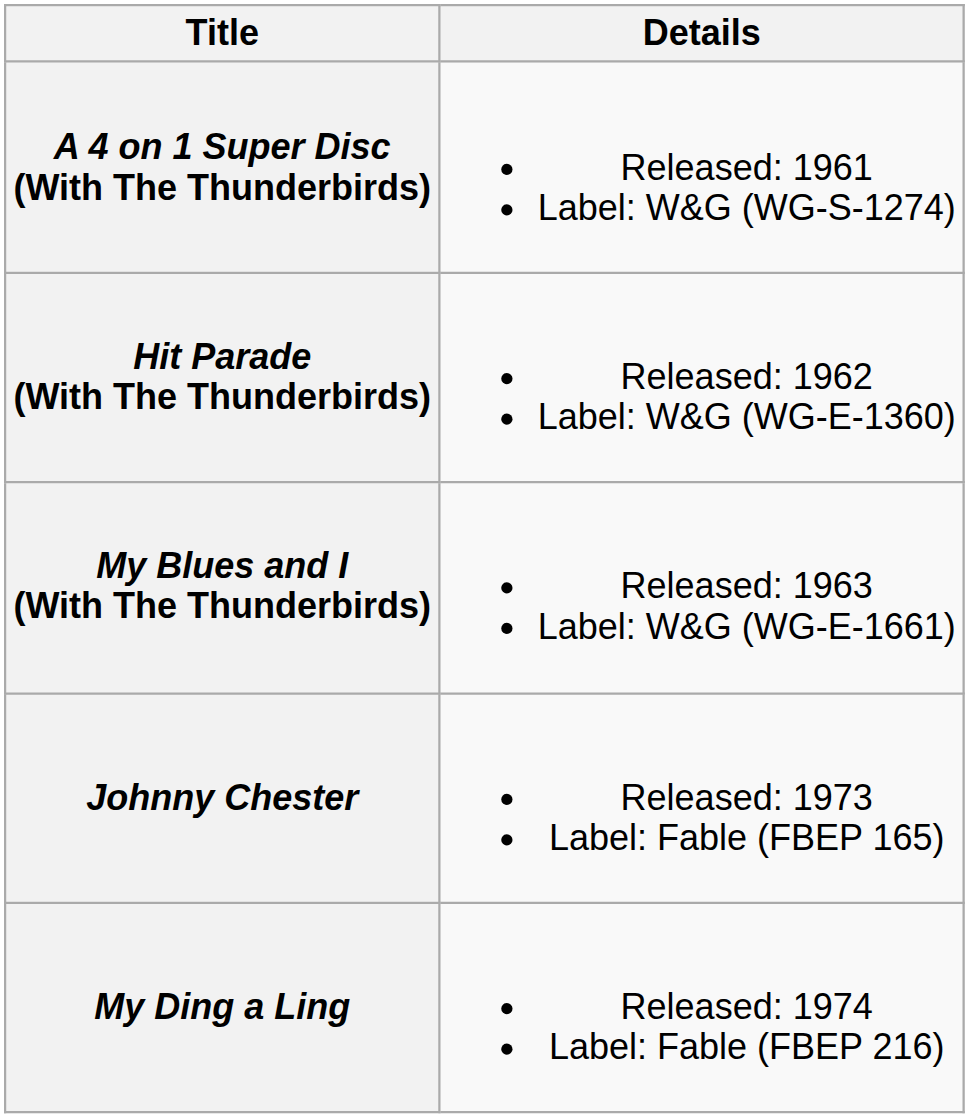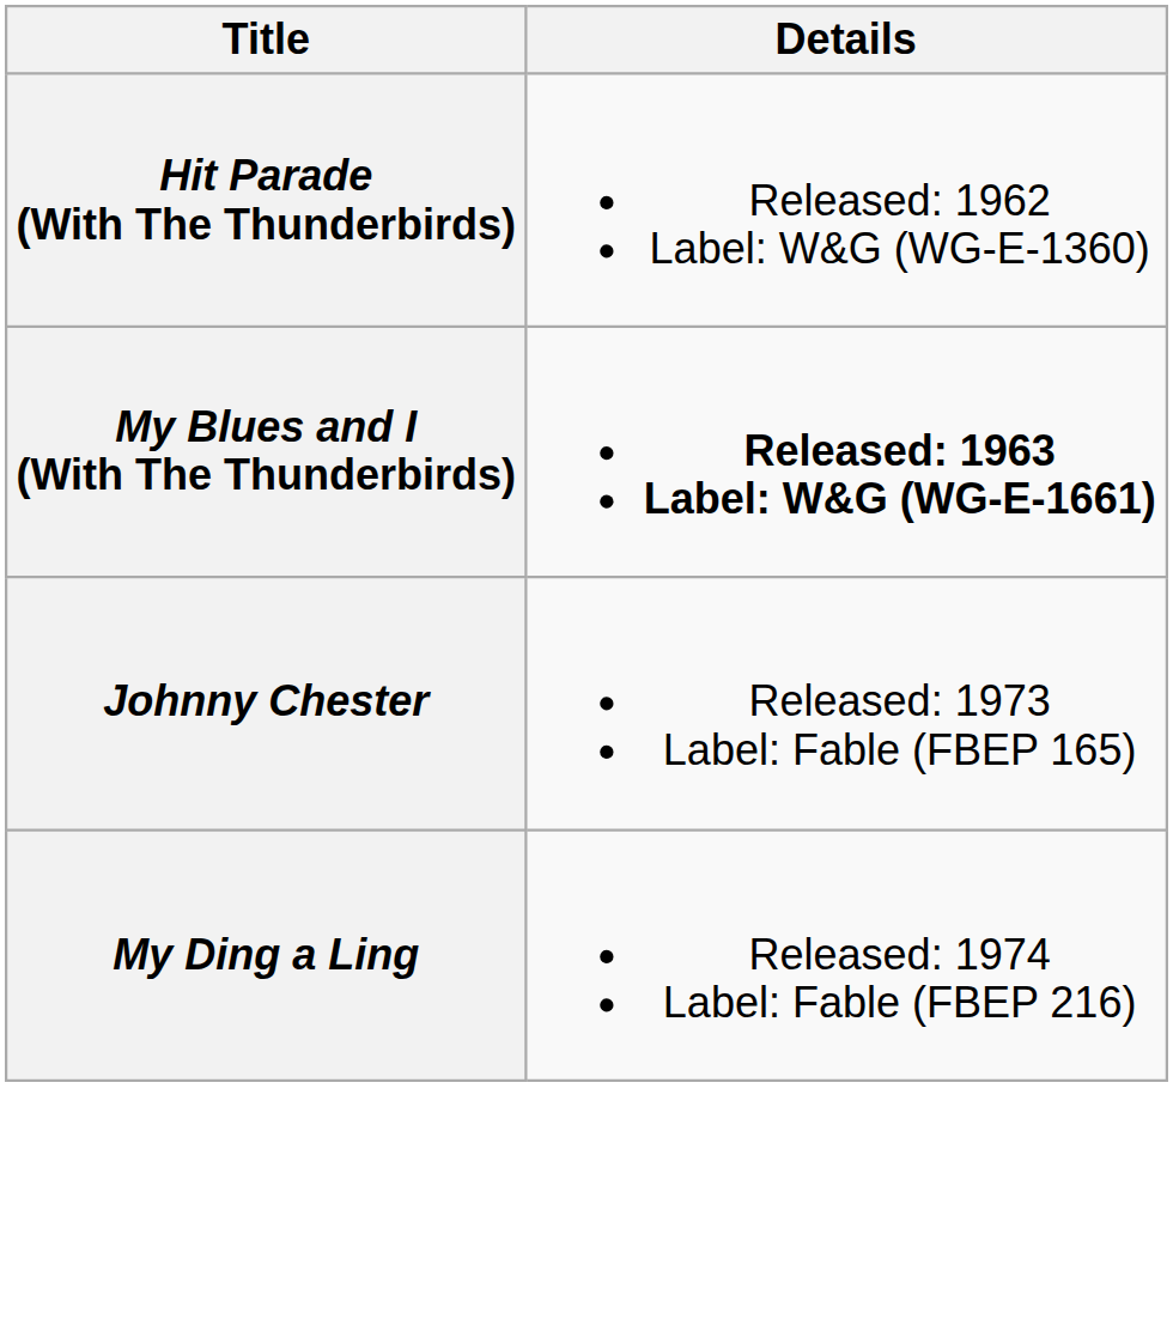 <table class="wikitable plainrowheaders" style="text-align:center;" border="1">
 <tr>
 <th>Title</th>
 <th>Details</th>
-</tr>
-<tr>
-<th scope="row"><em>A 4 on 1 Super Disc</em> <br> (With The Thunderbirds)</th>
-<td><br><ul><li>Released: 1961</li><li>Label: W&G (WG-S-1274)</li></ul></td>
 </tr>
 <tr>
 <th scope="row"><em>Hit Parade</em> <br> (With The Thunderbirds)</th>
 <td><br><ul><li>Released: 1962</li><li>Label: W&G (WG-E-1360)</li></ul></td>
 </tr>
 <tr>
 <th scope="row"><em>My Blues and I</em> <br> (With The Thunderbirds)</th>
-<td><br><ul><li>Released: 1963</li><li>Label: W&G (WG-E-1661)</li></ul></td>
+<td><strong><br><ul><li>Released: 1963</li><li>Label: W&G (WG-E-1661)</li></ul></strong></td>
 </tr>
 <tr>
 <th scope="row"><em>Johnny Chester</em></th>
 <td><br><ul><li>Released: 1973</li><li>Label: Fable (FBEP 165)</li></ul></td>
 </tr>
 <tr>
 <th scope="row"><em>My Ding a Ling</em></th>
 <td><br><ul><li>Released: 1974</li><li>Label: Fable (FBEP 216)</li></ul></td>
 </tr>
 </table>
